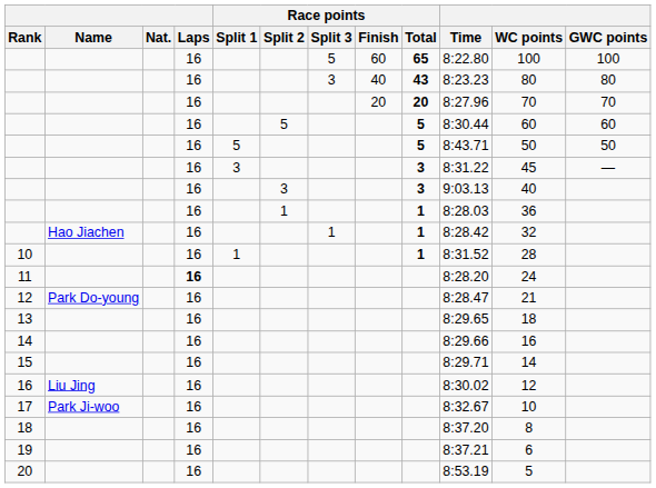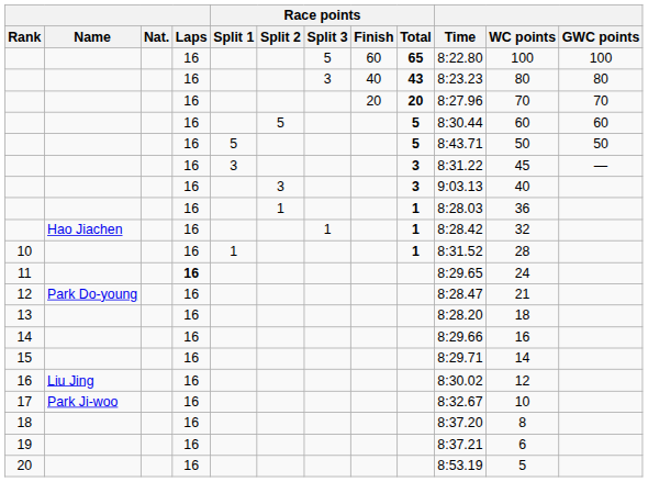 <table class="wikitable sortable" style="text-align:center">
 <tr>
 <th colspan=4></th>
 <th colspan=5>Race points</th>
 <th colspan=3></th>
 </tr>
 <tr>
 <th>Rank</th>
 <th>Name</th>
 <th>Nat.</th>
 <th>Laps</th>
 <th>Split 1</th>
 <th>Split 2</th>
 <th>Split 3</th>
 <th>Finish</th>
 <th>Total</th>
 <th>Time</th>
 <th>WC points</th>
 <th>GWC points</th>
 </tr>
 <tr>
 <td></td>
 <td align=left></td>
 <td></td>
 <td>16</td>
 <td></td>
 <td></td>
 <td>5</td>
 <td>60</td>
 <td><strong>65</strong></td>
 <td>8:22.80</td>
 <td>100</td>
 <td>100</td>
 </tr>
 <tr>
 <td></td>
 <td align=left></td>
 <td></td>
 <td>16</td>
 <td></td>
 <td></td>
 <td>3</td>
 <td>40</td>
 <td><strong>43</strong></td>
 <td>8:23.23</td>
 <td>80</td>
 <td>80</td>
 </tr>
 <tr>
 <td></td>
 <td align=left></td>
 <td></td>
 <td>16</td>
 <td></td>
 <td></td>
 <td></td>
 <td>20</td>
 <td><strong>20</strong></td>
 <td>8:27.96</td>
 <td>70</td>
 <td>70</td>
 </tr>
 <tr>
 <td></td>
 <td align=left></td>
 <td></td>
 <td>16</td>
 <td></td>
 <td>5</td>
 <td></td>
 <td></td>
 <td><strong>5</strong></td>
 <td>8:30.44</td>
 <td>60</td>
 <td>60</td>
 </tr>
 <tr>
 <td></td>
 <td align=left></td>
 <td></td>
 <td>16</td>
 <td>5</td>
 <td></td>
 <td></td>
 <td></td>
 <td><strong>5</strong></td>
 <td>8:43.71</td>
 <td>50</td>
 <td>50</td>
 </tr>
 <tr>
 <td></td>
 <td align=left></td>
 <td></td>
 <td>16</td>
 <td>3</td>
 <td></td>
 <td></td>
 <td></td>
 <td><strong>3</strong></td>
 <td>8:31.22</td>
 <td>45</td>
 <td>—</td>
 </tr>
 <tr>
 <td></td>
 <td align=left></td>
 <td></td>
 <td>16</td>
 <td></td>
 <td>3</td>
 <td></td>
 <td></td>
 <td><strong>3</strong></td>
 <td>9:03.13</td>
 <td>40</td>
 <td></td>
 </tr>
 <tr>
 <td></td>
 <td align=left></td>
 <td></td>
 <td>16</td>
 <td></td>
 <td>1</td>
 <td></td>
 <td></td>
 <td><strong>1</strong></td>
 <td>8:28.03</td>
 <td>36</td>
 <td></td>
 </tr>
 <tr>
 <td></td>
 <td align=left><a href='#'>Hao Jiachen</a></td>
 <td></td>
 <td>16</td>
 <td></td>
 <td></td>
 <td>1</td>
 <td></td>
 <td><strong>1</strong></td>
 <td>8:28.42</td>
 <td>32</td>
 <td></td>
 </tr>
 <tr>
 <td>10</td>
 <td align=left></td>
 <td></td>
 <td>16</td>
 <td>1</td>
 <td></td>
 <td></td>
 <td></td>
 <td><strong>1</strong></td>
 <td>8:31.52</td>
 <td>28</td>
 <td></td>
 </tr>
 <tr>
 <td>11</td>
 <td align=left></td>
 <td></td>
 <td><strong>16</strong></td>
 <td></td>
 <td></td>
 <td></td>
 <td></td>
 <td></td>
-<td>8:28.20</td>
+<td>8:29.65</td>
 <td>24</td>
 <td></td>
 </tr>
 <tr>
 <td>12</td>
 <td align=left><a href='#'>Park Do-young</a></td>
 <td></td>
 <td>16</td>
 <td></td>
 <td></td>
 <td></td>
 <td></td>
 <td></td>
 <td>8:28.47</td>
 <td>21</td>
 <td></td>
 </tr>
 <tr>
 <td>13</td>
 <td align=left></td>
 <td></td>
 <td>16</td>
 <td></td>
 <td></td>
 <td></td>
 <td></td>
 <td></td>
-<td>8:29.65</td>
+<td>8:28.20</td>
 <td>18</td>
 <td></td>
 </tr>
 <tr>
 <td>14</td>
 <td align=left></td>
 <td></td>
 <td>16</td>
 <td></td>
 <td></td>
 <td></td>
 <td></td>
 <td></td>
 <td>8:29.66</td>
 <td>16</td>
 <td></td>
 </tr>
 <tr>
 <td>15</td>
 <td align=left></td>
 <td></td>
 <td>16</td>
 <td></td>
 <td></td>
 <td></td>
 <td></td>
 <td></td>
 <td>8:29.71</td>
 <td>14</td>
 <td></td>
 </tr>
 <tr>
 <td>16</td>
 <td align=left><a href='#'>Liu Jing</a></td>
 <td></td>
 <td>16</td>
 <td></td>
 <td></td>
 <td></td>
 <td></td>
 <td></td>
 <td>8:30.02</td>
 <td>12</td>
 <td></td>
 </tr>
 <tr>
 <td>17</td>
 <td align=left><a href='#'>Park Ji-woo</a></td>
 <td></td>
 <td>16</td>
 <td></td>
 <td></td>
 <td></td>
 <td></td>
 <td></td>
 <td>8:32.67</td>
 <td>10</td>
 <td></td>
 </tr>
 <tr>
 <td>18</td>
 <td align=left></td>
 <td></td>
 <td>16</td>
 <td></td>
 <td></td>
 <td></td>
 <td></td>
 <td></td>
 <td>8:37.20</td>
 <td>8</td>
 <td></td>
 </tr>
 <tr>
 <td>19</td>
 <td align=left></td>
 <td></td>
 <td>16</td>
 <td></td>
 <td></td>
 <td></td>
 <td></td>
 <td></td>
 <td>8:37.21</td>
 <td>6</td>
 <td></td>
 </tr>
 <tr>
 <td>20</td>
 <td align=left></td>
 <td></td>
 <td>16</td>
 <td></td>
 <td></td>
 <td></td>
 <td></td>
 <td></td>
 <td>8:53.19</td>
 <td>5</td>
 <td></td>
 </tr>
 </table>
